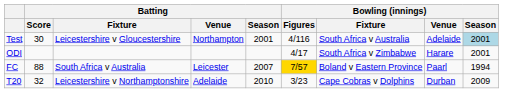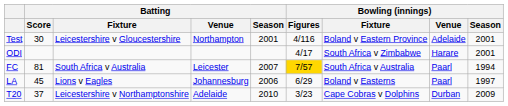 <table class=wikitable style="font-size:90%">
 <tr>
 <th rowspan="1"></th>
 <th colspan="4" rowspan="1">Batting</th>
 <th colspan="4" rowspan="1">Bowling (innings)</th>
 </tr>
 <tr>
 <th></th>
 <th>Score</th>
 <th>Fixture</th>
 <th>Venue</th>
 <th>Season</th>
 <th>Figures</th>
 <th>Fixture</th>
 <th>Venue</th>
 <th>Season</th>
 </tr>
 <tr>
 <td><a href='#'>Test</a></td>
 <td align="center">30</td>
 <td><a href='#'>Leicestershire</a> v <a href='#'>Gloucestershire</a></td>
 <td><a href='#'>Northampton</a></td>
 <td align="center">2001</td>
 <td align="center">4/116</td>
-<td><a href='#'>South Africa</a> v <a href='#'>Australia</a></td>
+<td><a href='#'>Boland</a> v <a href='#'>Eastern Province</a></td>
 <td><a href='#'>Adelaide</a></td>
-<td align="center" style="background: lightblue;">2001</td>
+<td align="center">2001</td>
 </tr>
 <tr>
 <td><a href='#'>ODI</a></td>
 <td align="center"></td>
 <td></td>
 <td></td>
 <td align="center"></td>
 <td align="center">4/17</td>
 <td><a href='#'>South Africa</a> v <a href='#'>Zimbabwe</a></td>
 <td><a href='#'>Harare</a></td>
 <td align="center">2001</td>
 </tr>
 <tr>
 <td><a href='#'>FC</a></td>
-<td align="center">88</td>
+<td align="center">81</td>
 <td><a href='#'>South Africa</a> v <a href='#'>Australia</a></td>
 <td><a href='#'>Leicester</a></td>
 <td align="center">2007</td>
 <td align="center" style="background: gold;">7/57</td>
-<td><a href='#'>Boland</a> v <a href='#'>Eastern Province</a></td>
+<td><a href='#'>South Africa</a> v <a href='#'>Australia</a></td>
 <td><a href='#'>Paarl</a></td>
 <td align="center">1994</td>
 </tr>
 <tr>
+<td><a href='#'>LA</a></td>
+<td align="center">45</td>
+<td><a href='#'>Lions</a> v <a href='#'>Eagles</a></td>
+<td><a href='#'>Johannesburg</a></td>
+<td align="center">2006</td>
+<td align="center">6/29</td>
+<td><a href='#'>Boland</a> v <a href='#'>Easterns</a></td>
+<td><a href='#'>Paarl</a></td>
+<td align="center">1997</td>
+</tr>
+<tr>
 <td><a href='#'>T20</a></td>
-<td align="center">32</td>
+<td align="center">37</td>
 <td><a href='#'>Leicestershire</a> v <a href='#'>Northamptonshire</a></td>
 <td><a href='#'>Adelaide</a></td>
 <td align="center">2010</td>
 <td align="center">3/23</td>
 <td><a href='#'>Cape Cobras</a> v <a href='#'>Dolphins</a></td>
 <td><a href='#'>Durban</a></td>
 <td align="center">2009</td>
 </tr>
 </table>
